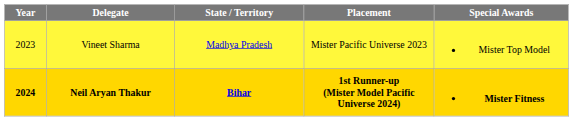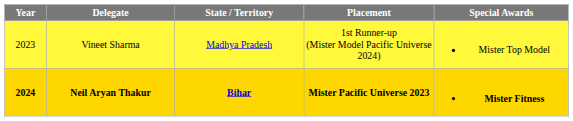 <table class="wikitable sortable" style="font-size: 95%; text-align:center">
 <tr>
 <th width="70" style="background-color:#787878;color:#FFFFFF;">Year</th>
 <th width="250" style="background-color:#787878;color:#FFFFFF;">Delegate</th>
 <th width="250" style="background-color:#787878;color:#FFFFFF;">State / Territory</th>
 <th width="250" style="background-color:#787878;color:#FFFFFF;">Placement</th>
 <th width="250" style="background-color:#787878;color:#FFFFFF;">Special Awards</th>
 </tr>
 <tr style="background:#FFF83B;">
 <td> 2023</td>
 <td>Vineet Sharma</td>
 <td><a href='#'>Madhya Pradesh</a></td>
-<td>Mister Pacific Universe 2023</td>
+<td>1st Runner-up<br>(Mister Model Pacific Universe 2024)</td>
 <td><br><ul><li>Mister Top Model</li></ul></td>
 </tr>
 <tr style="background:gold; font-weight: bold">
 <td> 2024</td>
 <td>Neil Aryan Thakur</td>
 <td><a href='#'>Bihar</a></td>
-<td>1st Runner-up<br>(Mister Model Pacific Universe 2024)</td>
+<td>Mister Pacific Universe 2023</td>
 <td><br><ul><li>Mister Fitness</li></ul></td>
 </tr>
 </table>
